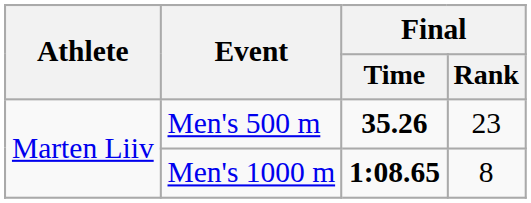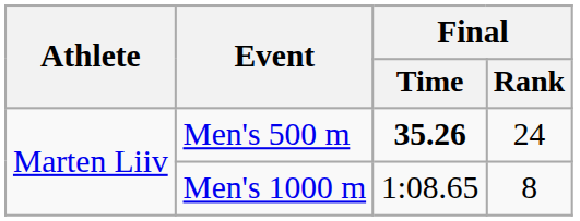 <table class=wikitable style=font-size:90%;text-align:center>
 <tr>
 <th rowspan=2>Athlete</th>
 <th rowspan=2>Event</th>
 <th colspan="2">Final</th>
 </tr>
 <tr style="font-size:95%">
 <th>Time</th>
 <th>Rank</th>
 </tr>
 <tr>
 <td align=left rowspan=2><a href='#'>Marten Liiv</a></td>
 <td align=left><a href='#'>Men's 500 m</a></td>
 <td><strong>35.26</strong></td>
-<td>23</td>
+<td>24</td>
 </tr>
 <tr>
 <td align=left><a href='#'>Men's 1000 m</a></td>
-<td><strong>1:08.65</strong></td>
+<td>1:08.65</td>
 <td>8</td>
 </tr>
 </table>
